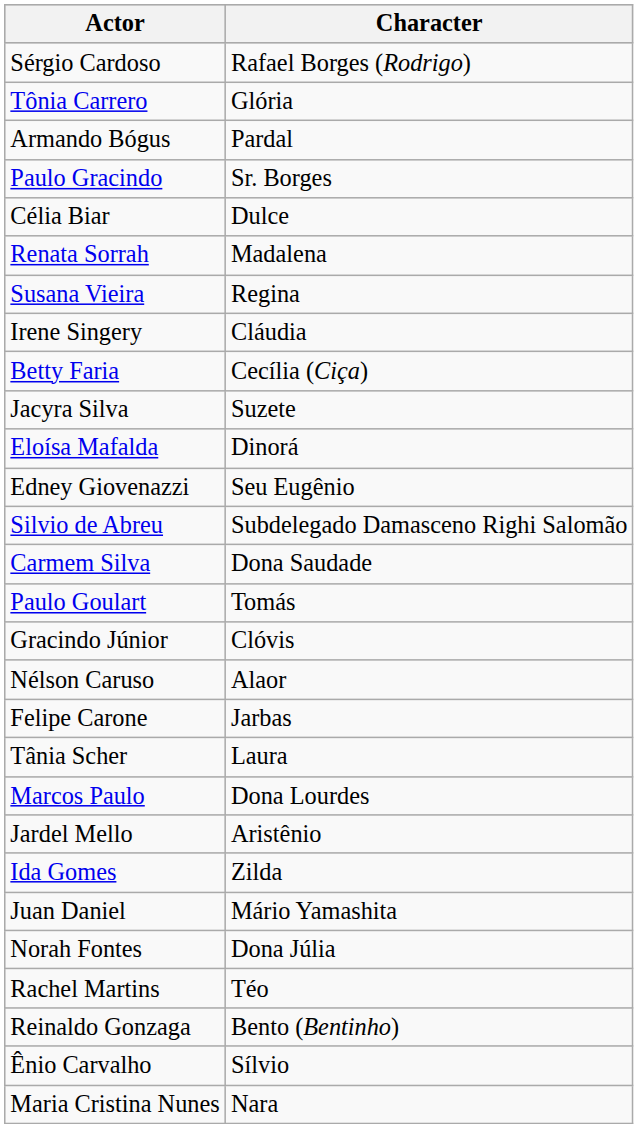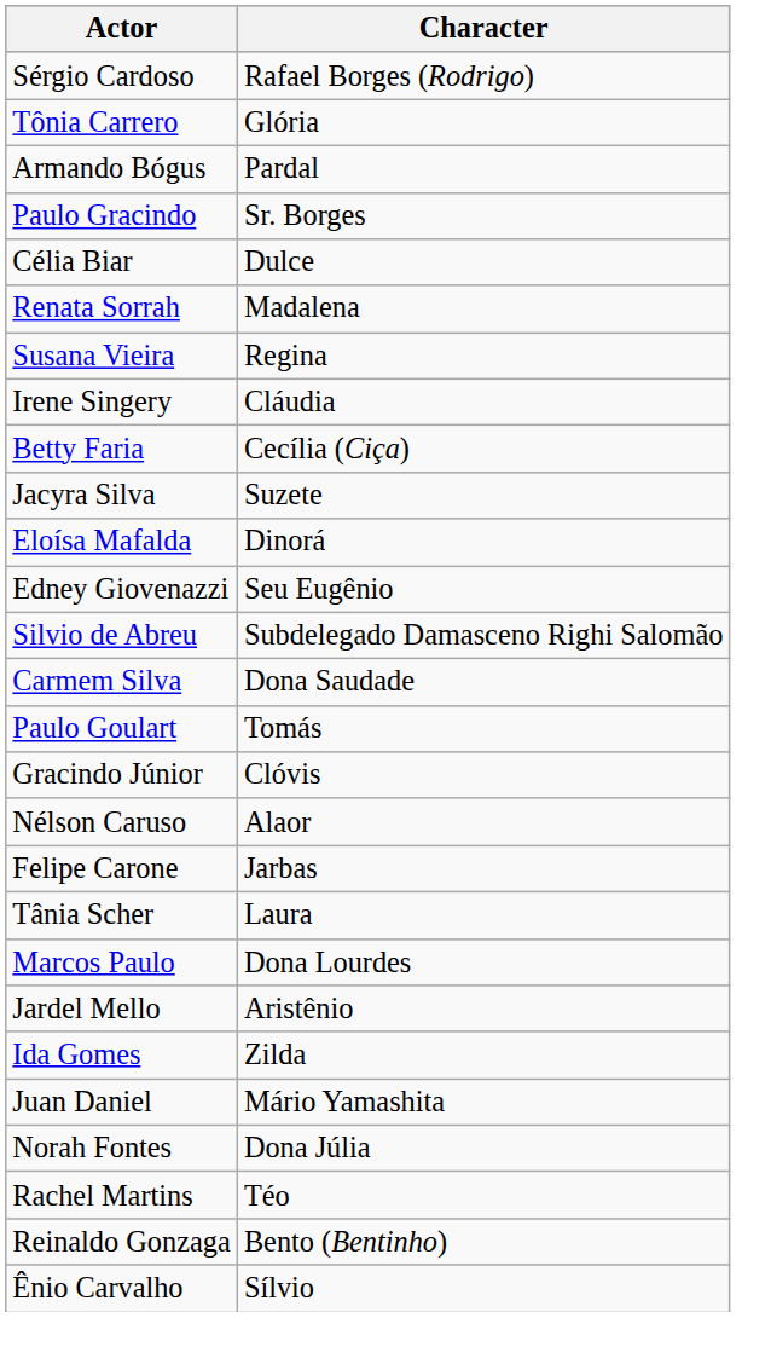 <table class="wikitable sortable">
 <tr style="background:#ccc;">
 <th>Actor</th>
 <th>Character</th>
 </tr>
 <tr>
 <td>Sérgio Cardoso</td>
 <td>Rafael Borges (<em>Rodrigo</em>)</td>
 </tr>
 <tr>
 <td><a href='#'>Tônia Carrero</a></td>
 <td>Glória</td>
 </tr>
 <tr>
 <td>Armando Bógus</td>
 <td>Pardal</td>
 </tr>
 <tr>
 <td><a href='#'>Paulo Gracindo</a></td>
 <td>Sr. Borges</td>
 </tr>
 <tr>
 <td>Célia Biar</td>
 <td>Dulce</td>
 </tr>
 <tr>
 <td><a href='#'>Renata Sorrah</a></td>
 <td>Madalena</td>
 </tr>
 <tr>
 <td><a href='#'>Susana Vieira</a></td>
 <td>Regina</td>
 </tr>
 <tr>
 <td>Irene Singery</td>
 <td>Cláudia</td>
 </tr>
 <tr>
 <td><a href='#'>Betty Faria</a></td>
 <td>Cecília (<em>Ciça</em>)</td>
 </tr>
 <tr>
 <td>Jacyra Silva</td>
 <td>Suzete</td>
 </tr>
 <tr>
 <td><a href='#'>Eloísa Mafalda</a></td>
 <td>Dinorá</td>
 </tr>
 <tr>
 <td>Edney Giovenazzi</td>
 <td>Seu Eugênio</td>
 </tr>
 <tr>
 <td><a href='#'>Silvio de Abreu</a></td>
 <td>Subdelegado Damasceno Righi Salomão</td>
 </tr>
 <tr>
 <td><a href='#'>Carmem Silva</a></td>
 <td>Dona Saudade</td>
 </tr>
 <tr>
 <td><a href='#'>Paulo Goulart</a></td>
 <td>Tomás</td>
 </tr>
 <tr>
 <td>Gracindo Júnior</td>
 <td>Clóvis</td>
 </tr>
 <tr>
 <td>Nélson Caruso</td>
 <td>Alaor</td>
 </tr>
 <tr>
 <td>Felipe Carone</td>
 <td>Jarbas</td>
 </tr>
 <tr>
 <td>Tânia Scher</td>
 <td>Laura</td>
 </tr>
 <tr>
 <td><a href='#'>Marcos Paulo</a></td>
 <td>Dona Lourdes</td>
 </tr>
 <tr>
 <td>Jardel Mello</td>
 <td>Aristênio</td>
 </tr>
 <tr>
 <td><a href='#'>Ida Gomes</a></td>
 <td>Zilda</td>
 </tr>
 <tr>
 <td>Juan Daniel</td>
 <td>Mário Yamashita</td>
 </tr>
 <tr>
 <td>Norah Fontes</td>
 <td>Dona Júlia</td>
 </tr>
 <tr>
 <td>Rachel Martins</td>
 <td>Téo</td>
 </tr>
 <tr>
 <td>Reinaldo Gonzaga</td>
 <td>Bento (<em>Bentinho</em>)</td>
 </tr>
 <tr>
 <td>Ênio Carvalho</td>
 <td>Sílvio</td>
 </tr>
-<tr>
-<td>Maria Cristina Nunes</td>
-<td>Nara</td>
-</tr>
 </table>
